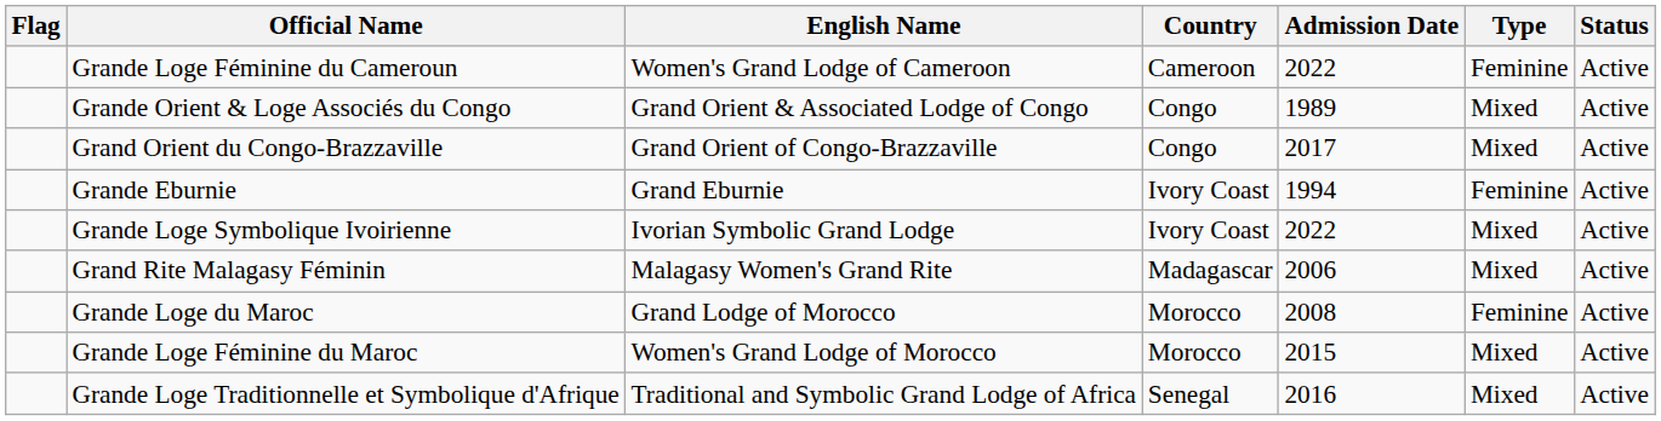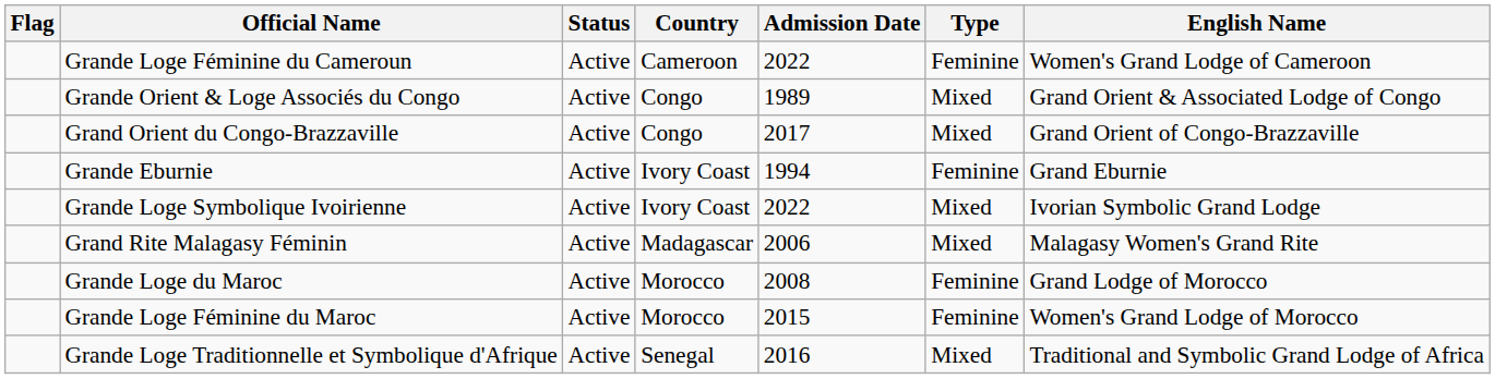 <table class="wikitable sortable">
 <tr>
 <th>Flag</th>
 <th>Official Name</th>
-<th>English Name</th>
+<th>Status</th>
 <th>Country</th>
 <th>Admission Date</th>
 <th>Type</th>
-<th>Status</th>
+<th>English Name</th>
 </tr>
 <tr>
 <td></td>
 <td>Grande Loge Féminine du Cameroun</td>
-<td>Women's Grand Lodge of Cameroon</td>
+<td>Active</td>
 <td>Cameroon</td>
 <td>2022</td>
 <td>Feminine</td>
-<td>Active</td>
+<td>Women's Grand Lodge of Cameroon</td>
 </tr>
 <tr>
 <td></td>
 <td>Grande Orient & Loge Associés du Congo</td>
-<td>Grand Orient & Associated Lodge of Congo</td>
+<td>Active</td>
 <td>Congo</td>
 <td>1989</td>
 <td>Mixed</td>
-<td>Active</td>
+<td>Grand Orient & Associated Lodge of Congo</td>
 </tr>
 <tr>
 <td></td>
 <td>Grand Orient du Congo-Brazzaville</td>
-<td>Grand Orient of Congo-Brazzaville</td>
+<td>Active</td>
 <td>Congo</td>
 <td>2017</td>
 <td>Mixed</td>
-<td>Active</td>
+<td>Grand Orient of Congo-Brazzaville</td>
 </tr>
 <tr>
 <td></td>
 <td>Grande Eburnie</td>
-<td>Grand Eburnie</td>
+<td>Active</td>
 <td>Ivory Coast</td>
 <td>1994</td>
 <td>Feminine</td>
-<td>Active</td>
+<td>Grand Eburnie</td>
 </tr>
 <tr>
 <td></td>
 <td>Grande Loge Symbolique Ivoirienne</td>
-<td>Ivorian Symbolic Grand Lodge</td>
+<td>Active</td>
 <td>Ivory Coast</td>
 <td>2022</td>
 <td>Mixed</td>
-<td>Active</td>
+<td>Ivorian Symbolic Grand Lodge</td>
 </tr>
 <tr>
 <td></td>
 <td>Grand Rite Malagasy Féminin</td>
-<td>Malagasy Women's Grand Rite</td>
+<td>Active</td>
 <td>Madagascar</td>
 <td>2006</td>
 <td>Mixed</td>
-<td>Active</td>
+<td>Malagasy Women's Grand Rite</td>
 </tr>
 <tr>
 <td></td>
 <td>Grande Loge du Maroc</td>
-<td>Grand Lodge of Morocco</td>
+<td>Active</td>
 <td>Morocco</td>
 <td>2008</td>
 <td>Feminine</td>
-<td>Active</td>
+<td>Grand Lodge of Morocco</td>
 </tr>
 <tr>
 <td></td>
 <td>Grande Loge Féminine du Maroc</td>
-<td>Women's Grand Lodge of Morocco</td>
+<td>Active</td>
 <td>Morocco</td>
 <td>2015</td>
-<td>Mixed</td>
-<td>Active</td>
+<td>Feminine</td>
+<td>Women's Grand Lodge of Morocco</td>
 </tr>
 <tr>
 <td></td>
 <td>Grande Loge Traditionnelle et Symbolique d'Afrique</td>
-<td>Traditional and Symbolic Grand Lodge of Africa</td>
+<td>Active</td>
 <td>Senegal</td>
 <td>2016</td>
 <td>Mixed</td>
-<td>Active</td>
+<td>Traditional and Symbolic Grand Lodge of Africa</td>
 </tr>
 </table>
